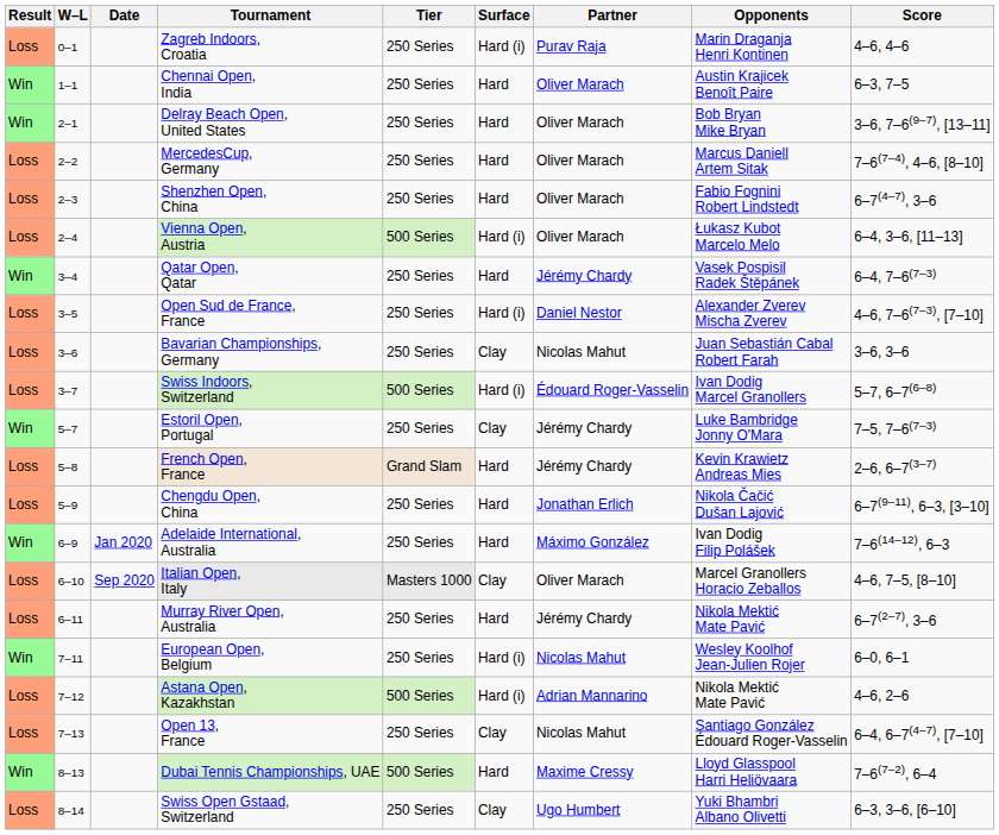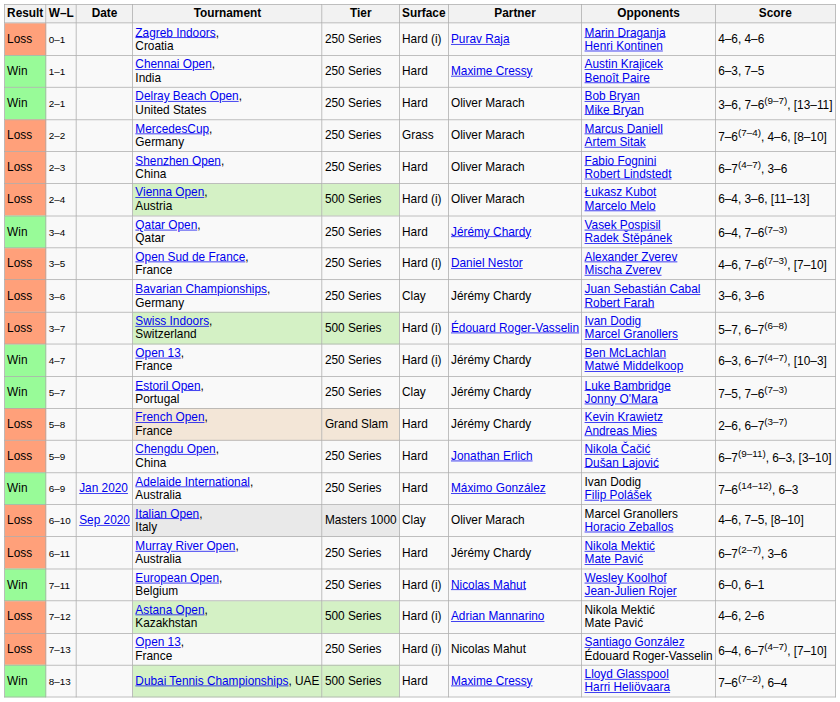 <table class="sortable wikitable">
 <tr>
 <th>Result</th>
 <th class="unsortable">W–L</th>
 <th>Date</th>
 <th>Tournament</th>
 <th>Tier</th>
 <th>Surface</th>
 <th>Partner</th>
 <th>Opponents</th>
 <th class="unsortable">Score</th>
 </tr>
 <tr>
 <td bgcolor=FFA07A>Loss</td>
 <td><small>0–1</small></td>
 <td><a href='#'></a></td>
 <td><a href='#'>Zagreb Indoors</a>,<br>Croatia</td>
 <td>250 Series</td>
 <td>Hard (i)</td>
 <td> <a href='#'>Purav Raja</a></td>
 <td> <a href='#'>Marin Draganja</a><br> <a href='#'>Henri Kontinen</a></td>
 <td>4–6, 4–6</td>
 </tr>
 <tr>
 <td bgcolor=98FB98>Win</td>
 <td><small>1–1</small></td>
 <td><a href='#'></a></td>
 <td><a href='#'>Chennai Open</a>,<br>India</td>
 <td>250 Series</td>
 <td>Hard</td>
-<td> <a href='#'>Oliver Marach</a></td>
+<td> <a href='#'>Maxime Cressy</a></td>
 <td> <a href='#'>Austin Krajicek</a><br> <a href='#'>Benoît Paire</a></td>
 <td>6–3, 7–5</td>
 </tr>
 <tr>
 <td bgcolor=98FB98>Win</td>
 <td><small>2–1</small></td>
 <td><a href='#'></a></td>
 <td><a href='#'>Delray Beach Open</a>,<br>United States</td>
 <td>250 Series</td>
 <td>Hard</td>
 <td> Oliver Marach</td>
 <td> <a href='#'>Bob Bryan</a><br> <a href='#'>Mike Bryan</a></td>
 <td>3–6, 7–6<sup>(9–7)</sup>, [13–11]</td>
 </tr>
 <tr>
 <td bgcolor=FFA07A>Loss</td>
 <td><small>2–2</small></td>
 <td><a href='#'></a></td>
 <td><a href='#'>MercedesCup</a>,<br>Germany</td>
 <td>250 Series</td>
-<td>Hard</td>
+<td>Grass</td>
 <td> Oliver Marach</td>
 <td> <a href='#'>Marcus Daniell</a><br> <a href='#'>Artem Sitak</a></td>
 <td>7–6<sup>(7–4)</sup>, 4–6, [8–10]</td>
 </tr>
 <tr>
 <td bgcolor=FFA07A>Loss</td>
 <td><small>2–3</small></td>
 <td><a href='#'></a></td>
 <td><a href='#'>Shenzhen Open</a>,<br>China</td>
 <td>250 Series</td>
 <td>Hard</td>
 <td> Oliver Marach</td>
 <td> <a href='#'>Fabio Fognini</a><br> <a href='#'>Robert Lindstedt</a></td>
 <td>6–7<sup>(4–7)</sup>, 3–6</td>
 </tr>
 <tr>
 <td bgcolor=FFA07A>Loss</td>
 <td><small>2–4</small></td>
 <td><a href='#'></a></td>
 <td style="background:#D4F1C5;"><a href='#'>Vienna Open</a>,<br>Austria</td>
 <td style="background:#D4F1C5;">500 Series</td>
 <td>Hard (i)</td>
 <td> Oliver Marach</td>
 <td> <a href='#'>Łukasz Kubot</a><br> <a href='#'>Marcelo Melo</a></td>
 <td>6–4, 3–6, [11–13]</td>
 </tr>
 <tr>
 <td bgcolor=98FB98>Win</td>
 <td><small>3–4</small></td>
 <td><a href='#'></a></td>
 <td><a href='#'>Qatar Open</a>,<br>Qatar</td>
 <td>250 Series</td>
 <td>Hard</td>
 <td> <a href='#'>Jérémy Chardy</a></td>
 <td> <a href='#'>Vasek Pospisil</a><br> <a href='#'>Radek Štěpánek</a></td>
 <td>6–4, 7–6<sup>(7–3)</sup></td>
 </tr>
 <tr>
 <td bgcolor=FFA07A>Loss</td>
 <td><small>3–5</small></td>
 <td><a href='#'></a></td>
 <td><a href='#'>Open Sud de France</a>,<br>France</td>
 <td>250 Series</td>
 <td>Hard (i)</td>
 <td> <a href='#'>Daniel Nestor</a></td>
 <td> <a href='#'>Alexander Zverev</a><br> <a href='#'>Mischa Zverev</a></td>
 <td>4–6, 7–6<sup>(7–3)</sup>, [7–10]</td>
 </tr>
 <tr>
 <td bgcolor=FFA07A>Loss</td>
 <td><small>3–6</small></td>
 <td><a href='#'></a></td>
 <td><a href='#'>Bavarian Championships</a>,<br>Germany</td>
 <td>250 Series</td>
 <td>Clay</td>
-<td> Nicolas Mahut</td>
+<td> Jérémy Chardy</td>
 <td> <a href='#'>Juan Sebastián Cabal</a><br> <a href='#'>Robert Farah</a></td>
 <td>3–6, 3–6</td>
 </tr>
 <tr>
 <td bgcolor=FFA07A>Loss</td>
 <td><small>3–7</small></td>
 <td><a href='#'></a></td>
 <td style="background:#D4F1C5;"><a href='#'>Swiss Indoors</a>,<br>Switzerland</td>
 <td style="background:#D4F1C5;">500 Series</td>
 <td>Hard (i)</td>
 <td> <a href='#'>Édouard Roger-Vasselin</a></td>
 <td> <a href='#'>Ivan Dodig</a><br> <a href='#'>Marcel Granollers</a></td>
 <td>5–7, 6–7<sup>(6–8)</sup></td>
+</tr>
+<tr>
+<td bgcolor=98FB98>Win</td>
+<td><small>4–7</small></td>
+<td><a href='#'></a></td>
+<td><a href='#'>Open 13</a>,<br>France</td>
+<td>250 Series</td>
+<td>Hard (i)</td>
+<td> Jérémy Chardy</td>
+<td> <a href='#'>Ben McLachlan</a><br> <a href='#'>Matwé Middelkoop</a></td>
+<td>6–3, 6–7<sup>(4–7)</sup>, [10–3]</td>
 </tr>
 <tr>
 <td bgcolor=98FB98>Win</td>
 <td><small>5–7</small></td>
 <td><a href='#'></a></td>
 <td><a href='#'>Estoril Open</a>,<br>Portugal</td>
 <td>250 Series</td>
 <td>Clay</td>
 <td> Jérémy Chardy</td>
 <td> <a href='#'>Luke Bambridge</a><br> <a href='#'>Jonny O'Mara</a></td>
 <td>7–5, 7–6<sup>(7–3)</sup></td>
 </tr>
 <tr>
 <td bgcolor=FFA07A>Loss</td>
 <td><small>5–8</small></td>
 <td><a href='#'></a></td>
 <td style="background:#F3E6D7;"><a href='#'>French Open</a>,<br>France</td>
 <td style="background:#F3E6D7;">Grand Slam</td>
 <td>Hard</td>
 <td> Jérémy Chardy</td>
 <td> <a href='#'>Kevin Krawietz</a><br> <a href='#'>Andreas Mies</a></td>
 <td>2–6, 6–7<sup>(3–7)</sup></td>
 </tr>
 <tr>
 <td bgcolor=FFA07A>Loss</td>
 <td><small>5–9</small></td>
 <td><a href='#'></a></td>
 <td><a href='#'>Chengdu Open</a>,<br>China</td>
 <td>250 Series</td>
 <td>Hard</td>
 <td> <a href='#'>Jonathan Erlich</a></td>
 <td> <a href='#'>Nikola Čačić</a><br> <a href='#'>Dušan Lajović</a></td>
 <td>6–7<sup>(9–11)</sup>, 6–3, [3–10]</td>
 </tr>
 <tr>
 <td bgcolor=98FB98>Win</td>
 <td><small>6–9</small></td>
 <td><a href='#'>Jan 2020</a></td>
 <td><a href='#'>Adelaide International</a>,<br>Australia</td>
 <td>250 Series</td>
 <td>Hard</td>
 <td> <a href='#'>Máximo González</a></td>
 <td> Ivan Dodig<br>  <a href='#'>Filip Polášek</a></td>
 <td>7–6<sup>(14–12)</sup>, 6–3</td>
 </tr>
 <tr>
 <td bgcolor=FFA07A>Loss</td>
 <td><small>6–10</small></td>
 <td><a href='#'>Sep 2020</a></td>
 <td style="background:#E9E9E9;"><a href='#'>Italian Open</a>,<br>Italy</td>
 <td style="background:#E9E9E9;">Masters 1000</td>
 <td>Clay</td>
 <td> Oliver Marach</td>
 <td> Marcel Granollers<br> <a href='#'>Horacio Zeballos</a></td>
 <td>4–6, 7–5, [8–10]</td>
 </tr>
 <tr>
 <td bgcolor=FFA07A>Loss</td>
 <td><small>6–11</small></td>
 <td><a href='#'></a></td>
 <td><a href='#'>Murray River Open</a>,<br>Australia</td>
 <td>250 Series</td>
 <td>Hard</td>
 <td> Jérémy Chardy</td>
 <td> <a href='#'>Nikola Mektić</a><br> <a href='#'>Mate Pavić</a></td>
 <td>6–7<sup>(2–7)</sup>, 3–6</td>
 </tr>
 <tr>
 <td bgcolor=98FB98>Win</td>
 <td><small>7–11</small></td>
 <td><a href='#'></a></td>
 <td><a href='#'>European Open</a>,<br>Belgium</td>
 <td>250 Series</td>
 <td>Hard (i)</td>
 <td> <a href='#'>Nicolas Mahut</a></td>
 <td> <a href='#'>Wesley Koolhof</a><br> <a href='#'>Jean-Julien Rojer</a></td>
 <td>6–0, 6–1</td>
 </tr>
 <tr>
 <td bgcolor=FFA07A>Loss</td>
 <td><small>7–12</small></td>
 <td><a href='#'></a></td>
 <td style="background:#D4F1C5;"><a href='#'>Astana Open</a>,<br>Kazakhstan</td>
 <td style="background:#D4F1C5;">500 Series</td>
 <td>Hard (i)</td>
 <td> <a href='#'>Adrian Mannarino</a></td>
 <td> Nikola Mektić<br> Mate Pavić</td>
 <td>4–6, 2–6</td>
 </tr>
 <tr>
 <td bgcolor=FFA07A>Loss</td>
 <td><small>7–13</small></td>
 <td><a href='#'></a></td>
 <td><a href='#'>Open 13</a>,<br>France</td>
 <td>250 Series</td>
-<td>Clay</td>
+<td>Hard (i)</td>
 <td> Nicolas Mahut</td>
 <td> <a href='#'>Santiago González</a> <br>  Édouard Roger-Vasselin</td>
 <td>6–4, 6–7<sup>(4–7)</sup>, [7–10]</td>
 </tr>
 <tr>
 <td bgcolor=98FB98>Win</td>
 <td><small>8–13</small></td>
 <td><a href='#'></a></td>
 <td style="background:#D4F1C5;"><a href='#'>Dubai Tennis Championships</a>, UAE</td>
 <td style="background:#D4F1C5;">500 Series</td>
 <td>Hard</td>
 <td> <a href='#'>Maxime Cressy</a></td>
 <td> <a href='#'>Lloyd Glasspool</a><br> <a href='#'>Harri Heliövaara</a></td>
 <td>7–6<sup>(7–2)</sup>, 6–4</td>
 </tr>
-<tr>
-<td bgcolor=FFA07A>Loss</td>
-<td><small>8–14</small></td>
-<td><a href='#'></a></td>
-<td><a href='#'>Swiss Open Gstaad</a>, <br> Switzerland</td>
-<td>250 Series</td>
-<td>Clay</td>
-<td> <a href='#'>Ugo Humbert</a></td>
-<td> <a href='#'>Yuki Bhambri</a> <br> <a href='#'>Albano Olivetti</a></td>
-<td>6–3, 3–6, [6–10]</td>
-</tr>
 </table>
